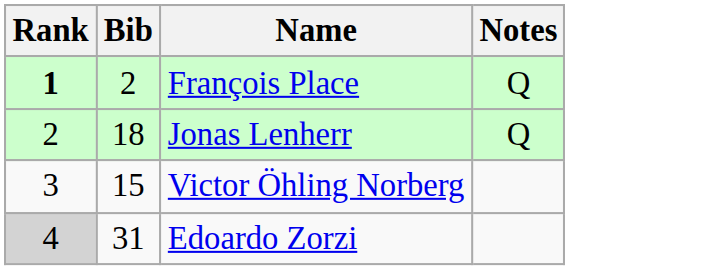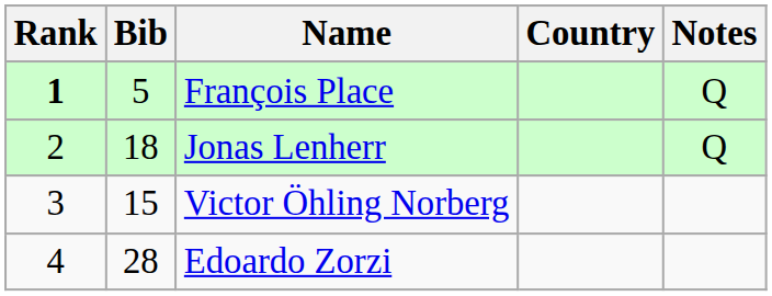 <table class="wikitable" style="text-align:center;">
 <tr>
 <th>Rank</th>
 <th>Bib</th>
 <th>Name</th>
+<th>Country</th>
 <th>Notes</th>
 </tr>
 <tr bgcolor=ccffcc>
 <td><strong>1</strong></td>
-<td>2</td>
+<td>5</td>
 <td align=left><a href='#'>François Place</a></td>
+<td align=left></td>
 <td>Q</td>
 </tr>
 <tr bgcolor=ccffcc>
 <td>2</td>
 <td>18</td>
 <td align=left><a href='#'>Jonas Lenherr</a></td>
+<td align=left></td>
 <td>Q</td>
 </tr>
 <tr>
 <td>3</td>
 <td>15</td>
 <td align=left><a href='#'>Victor Öhling Norberg</a></td>
+<td align=left></td>
 <td></td>
 </tr>
 <tr>
-<td style="background: lightgrey;">4</td>
-<td>31</td>
+<td>4</td>
+<td>28</td>
 <td align=left><a href='#'>Edoardo Zorzi</a></td>
+<td align=left></td>
 <td></td>
 </tr>
 </table>
